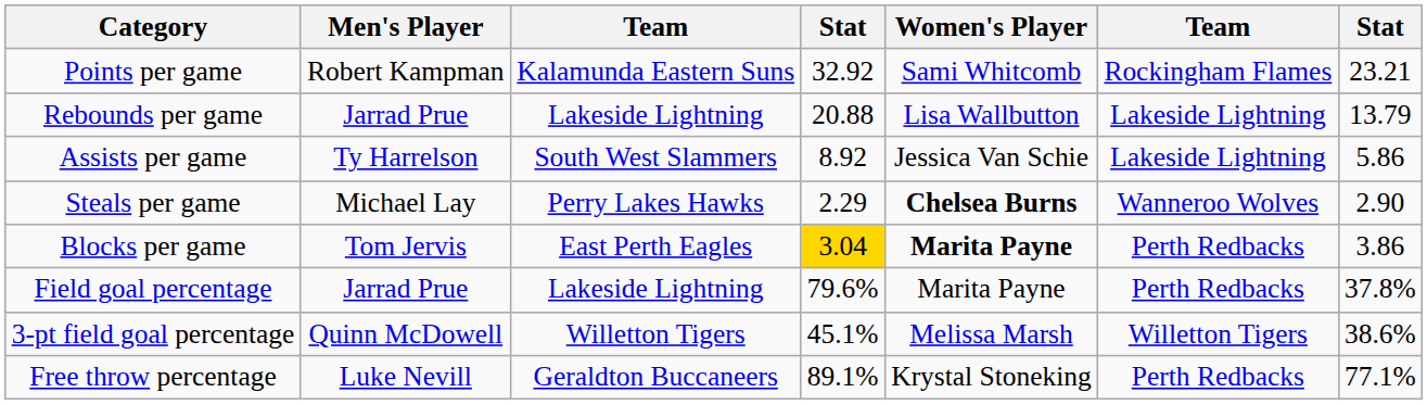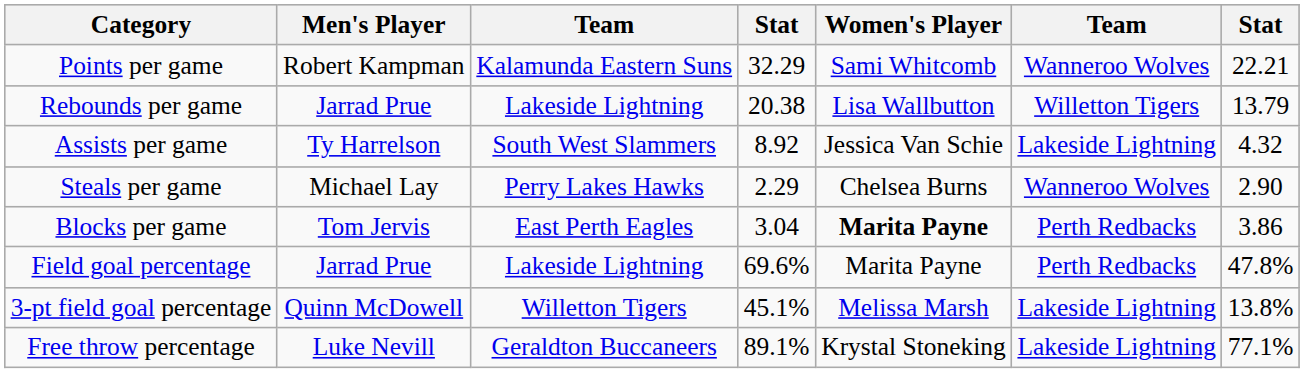 <table class="wikitable" style="text-align:center">
 <tr>
 <th>Category</th>
 <th>Men's Player</th>
 <th>Team</th>
 <th>Stat</th>
 <th>Women's Player</th>
 <th>Team</th>
 <th>Stat</th>
 </tr>
 <tr>
 <td><a href='#'>Points</a> per game</td>
 <td>Robert Kampman</td>
 <td><a href='#'>Kalamunda Eastern Suns</a></td>
-<td>32.92</td>
+<td>32.29</td>
 <td><a href='#'>Sami Whitcomb</a></td>
-<td><a href='#'>Rockingham Flames</a></td>
-<td>23.21</td>
+<td><a href='#'>Wanneroo Wolves</a></td>
+<td>22.21</td>
 </tr>
 <tr>
 <td><a href='#'>Rebounds</a> per game</td>
 <td><a href='#'>Jarrad Prue</a></td>
 <td><a href='#'>Lakeside Lightning</a></td>
-<td>20.88</td>
+<td>20.38</td>
 <td><a href='#'>Lisa Wallbutton</a></td>
-<td><a href='#'>Lakeside Lightning</a></td>
+<td><a href='#'>Willetton Tigers</a></td>
 <td>13.79</td>
 </tr>
 <tr>
 <td><a href='#'>Assists</a> per game</td>
 <td><a href='#'>Ty Harrelson</a></td>
 <td><a href='#'>South West Slammers</a></td>
 <td>8.92</td>
 <td>Jessica Van Schie</td>
 <td><a href='#'>Lakeside Lightning</a></td>
-<td>5.86</td>
+<td>4.32</td>
 </tr>
 <tr>
 <td><a href='#'>Steals</a> per game</td>
 <td>Michael Lay</td>
 <td><a href='#'>Perry Lakes Hawks</a></td>
 <td>2.29</td>
-<td><strong>Chelsea Burns</strong></td>
+<td>Chelsea Burns</td>
 <td><a href='#'>Wanneroo Wolves</a></td>
 <td>2.90</td>
 </tr>
 <tr>
 <td><a href='#'>Blocks</a> per game</td>
 <td><a href='#'>Tom Jervis</a></td>
 <td><a href='#'>East Perth Eagles</a></td>
-<td style="background: gold;">3.04</td>
+<td>3.04</td>
 <td><strong>Marita Payne</strong></td>
 <td><a href='#'>Perth Redbacks</a></td>
 <td>3.86</td>
 </tr>
 <tr>
 <td><a href='#'>Field goal percentage</a></td>
 <td><a href='#'>Jarrad Prue</a></td>
 <td><a href='#'>Lakeside Lightning</a></td>
-<td>79.6%</td>
+<td>69.6%</td>
 <td>Marita Payne</td>
 <td><a href='#'>Perth Redbacks</a></td>
-<td>37.8%</td>
+<td>47.8%</td>
 </tr>
 <tr>
 <td><a href='#'>3-pt field goal</a> percentage</td>
 <td><a href='#'>Quinn McDowell</a></td>
 <td><a href='#'>Willetton Tigers</a></td>
 <td>45.1%</td>
 <td><a href='#'>Melissa Marsh</a></td>
-<td><a href='#'>Willetton Tigers</a></td>
-<td>38.6%</td>
+<td><a href='#'>Lakeside Lightning</a></td>
+<td>13.8%</td>
 </tr>
 <tr>
 <td><a href='#'>Free throw</a> percentage</td>
 <td><a href='#'>Luke Nevill</a></td>
 <td><a href='#'>Geraldton Buccaneers</a></td>
 <td>89.1%</td>
 <td>Krystal Stoneking</td>
-<td><a href='#'>Perth Redbacks</a></td>
+<td><a href='#'>Lakeside Lightning</a></td>
 <td>77.1%</td>
 </tr>
 </table>
